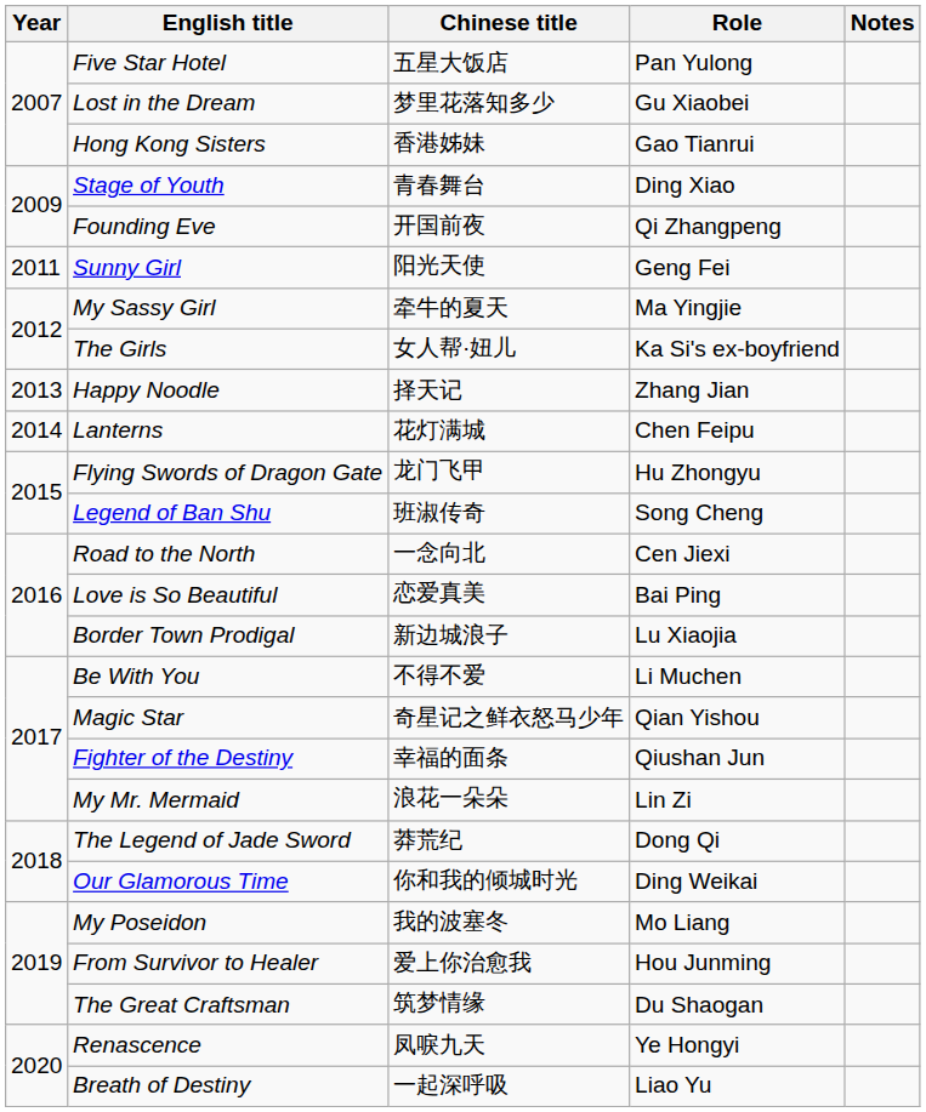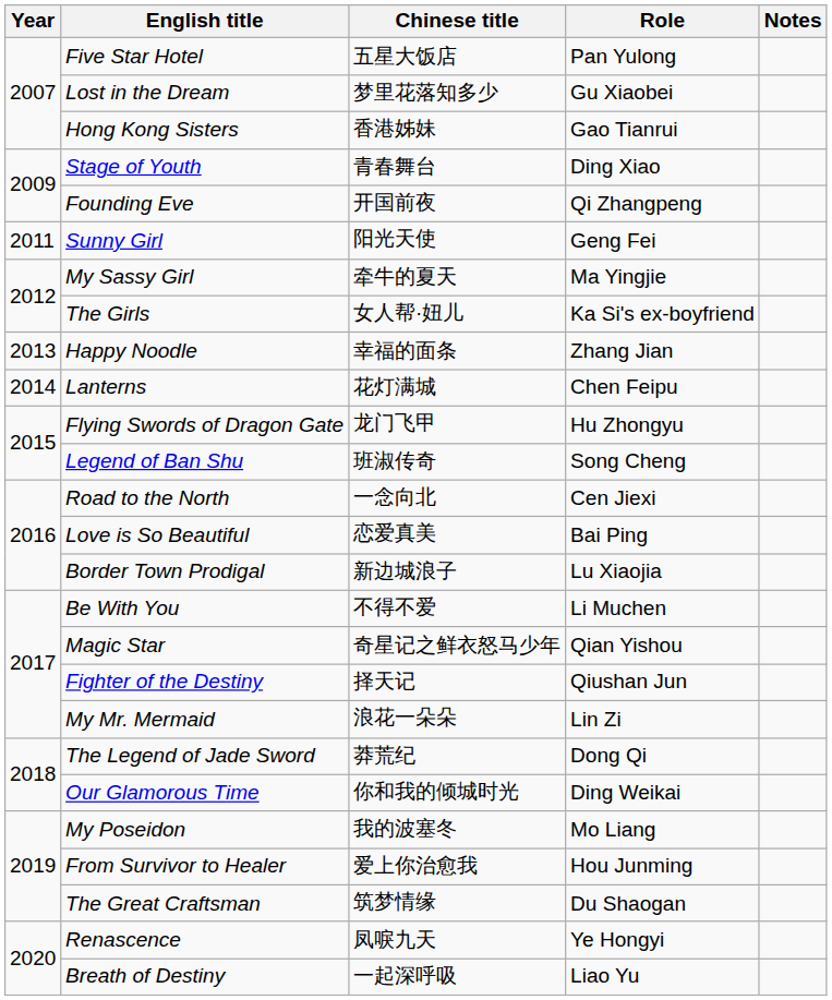 <table class="wikitable sortable">
 <tr>
 <th>Year</th>
 <th>English title</th>
 <th>Chinese title</th>
 <th>Role</th>
 <th>Notes</th>
 </tr>
 <tr>
 <td rowspan=3>2007</td>
 <td><em>Five Star Hotel</em></td>
 <td>五星大饭店</td>
 <td>Pan Yulong</td>
 <td></td>
 </tr>
 <tr>
 <td><em>Lost in the Dream</em></td>
 <td>梦里花落知多少</td>
 <td>Gu Xiaobei</td>
 <td></td>
 </tr>
 <tr>
 <td><em>Hong Kong Sisters</em></td>
 <td>香港姊妹</td>
 <td>Gao Tianrui</td>
 <td></td>
 </tr>
 <tr>
 <td rowspan=2>2009</td>
 <td><em><a href='#'>Stage of Youth</a></em></td>
 <td>青春舞台</td>
 <td>Ding Xiao</td>
 <td></td>
 </tr>
 <tr>
 <td><em>Founding Eve</em></td>
 <td>开国前夜</td>
 <td>Qi Zhangpeng</td>
 <td></td>
 </tr>
 <tr>
 <td>2011</td>
 <td><em><a href='#'>Sunny Girl</a></em></td>
 <td>阳光天使</td>
 <td>Geng Fei</td>
 <td></td>
 </tr>
 <tr>
 <td rowspan=2>2012</td>
 <td><em>My Sassy Girl</em></td>
 <td>牵牛的夏天</td>
 <td>Ma Yingjie</td>
 <td></td>
 </tr>
 <tr>
 <td><em>The Girls</em></td>
 <td>女人帮·妞儿</td>
 <td>Ka Si's ex-boyfriend</td>
 <td></td>
 </tr>
 <tr>
 <td>2013</td>
 <td><em>Happy Noodle</em></td>
-<td>择天记</td>
+<td>幸福的面条</td>
 <td>Zhang Jian</td>
 <td></td>
 </tr>
 <tr>
 <td>2014</td>
 <td><em>Lanterns</em></td>
 <td>花灯满城</td>
 <td>Chen Feipu</td>
 <td></td>
 </tr>
 <tr>
 <td rowspan=2>2015</td>
 <td><em>Flying Swords of Dragon Gate</em></td>
 <td>龙门飞甲</td>
 <td>Hu Zhongyu</td>
 <td></td>
 </tr>
 <tr>
 <td><em><a href='#'>Legend of Ban Shu</a></em></td>
 <td>班淑传奇</td>
 <td>Song Cheng</td>
 <td></td>
 </tr>
 <tr>
 <td rowspan=3>2016</td>
 <td><em>Road to the North</em></td>
 <td>一念向北</td>
 <td>Cen Jiexi</td>
 <td></td>
 </tr>
 <tr>
 <td><em>Love is So Beautiful</em></td>
 <td>恋爱真美</td>
 <td>Bai Ping</td>
 <td></td>
 </tr>
 <tr>
 <td><em>Border Town Prodigal</em></td>
 <td>新边城浪子</td>
 <td>Lu Xiaojia</td>
 <td></td>
 </tr>
 <tr>
 <td rowspan=4>2017</td>
 <td><em>Be With You</em></td>
 <td>不得不爱</td>
 <td>Li Muchen</td>
 <td></td>
 </tr>
 <tr>
 <td><em>Magic Star</em></td>
 <td>奇星记之鲜衣怒马少年</td>
 <td>Qian Yishou</td>
 <td></td>
 </tr>
 <tr>
 <td><em><a href='#'>Fighter of the Destiny</a></em></td>
-<td>幸福的面条</td>
+<td>择天记</td>
 <td>Qiushan Jun</td>
 <td></td>
 </tr>
 <tr>
 <td><em>My Mr. Mermaid</em></td>
 <td>浪花一朵朵</td>
 <td>Lin Zi</td>
 <td></td>
 </tr>
 <tr>
 <td rowspan=2>2018</td>
 <td><em>The Legend of Jade Sword</em></td>
 <td>莽荒纪</td>
 <td>Dong Qi</td>
 <td></td>
 </tr>
 <tr>
 <td><em><a href='#'>Our Glamorous Time</a></em></td>
 <td>你和我的倾城时光</td>
 <td>Ding Weikai</td>
 <td></td>
 </tr>
 <tr>
 <td rowspan=3>2019</td>
 <td><em>My Poseidon</em></td>
 <td>我的波塞冬</td>
 <td>Mo Liang</td>
 <td></td>
 </tr>
 <tr>
 <td><em>From Survivor to Healer</em></td>
 <td>爱上你治愈我</td>
 <td>Hou Junming</td>
 <td></td>
 </tr>
 <tr>
 <td><em>The Great Craftsman</em></td>
 <td>筑梦情缘</td>
 <td>Du Shaogan</td>
 <td></td>
 </tr>
 <tr>
 <td rowspan=2>2020</td>
 <td><em>Renascence</em></td>
 <td>凤唳九天</td>
 <td>Ye Hongyi</td>
 <td></td>
 </tr>
 <tr>
 <td><em>Breath of Destiny</em></td>
 <td>一起深呼吸</td>
 <td>Liao Yu</td>
 <td></td>
 </tr>
 </table>
